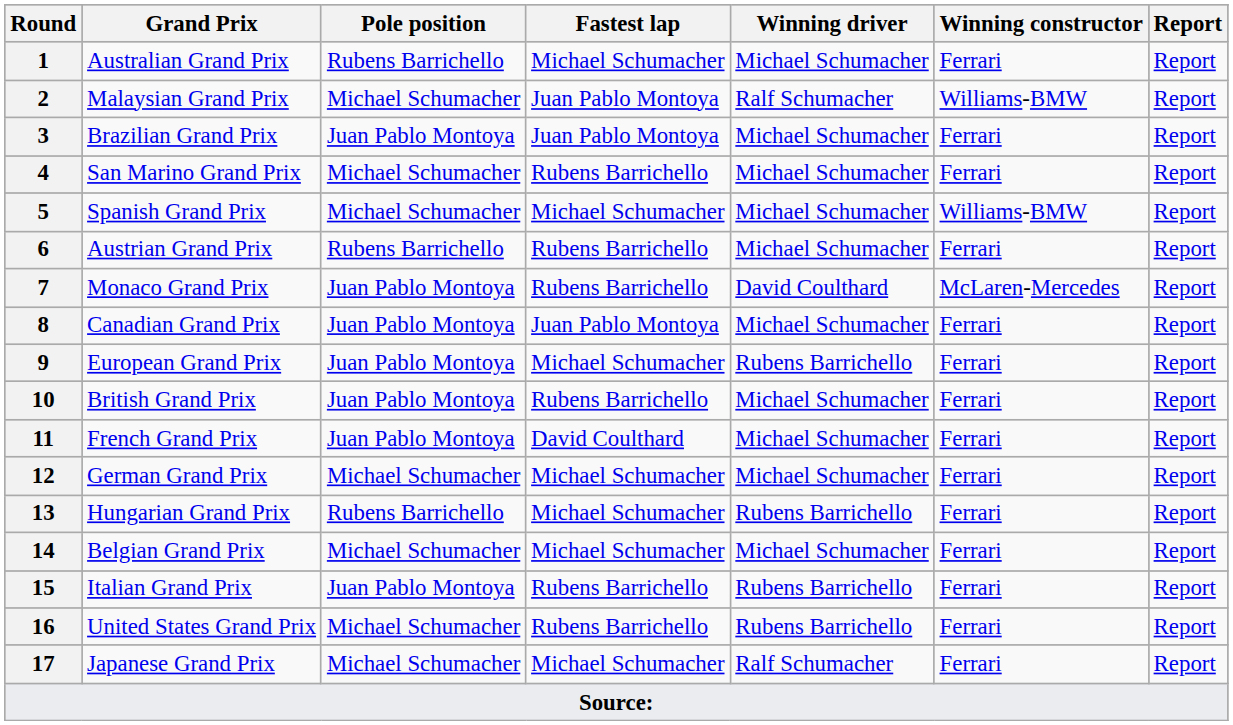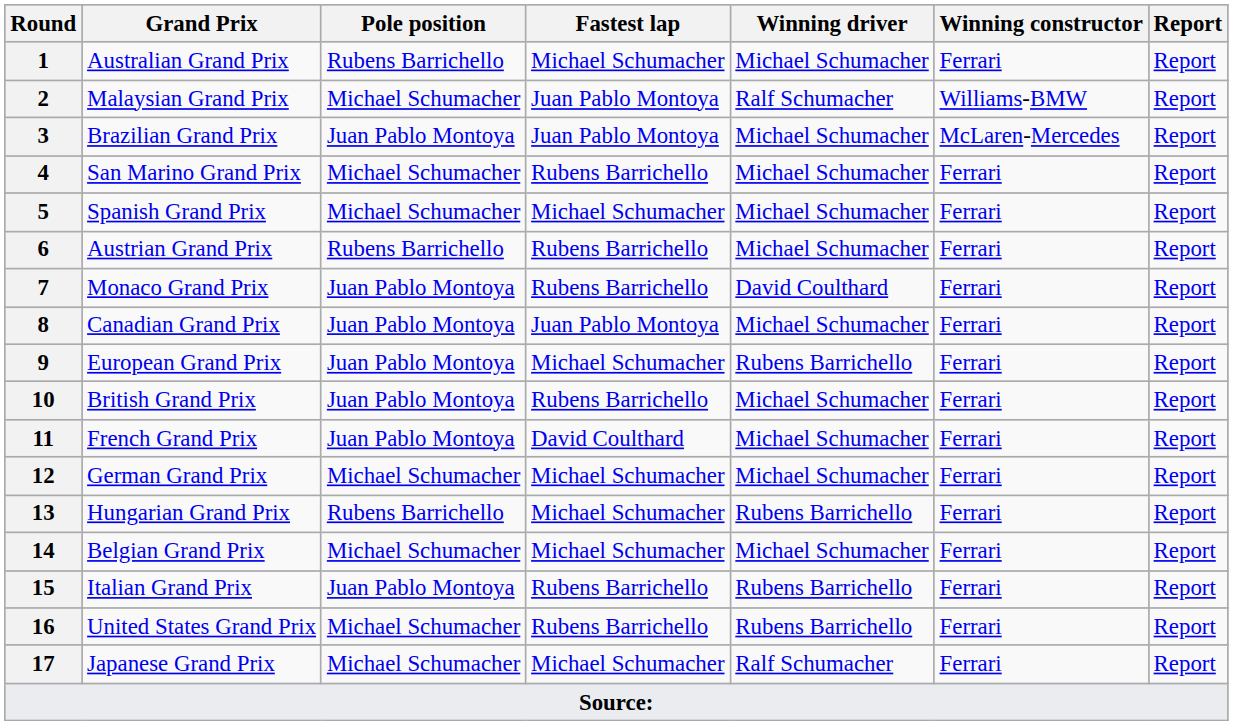 <table class="wikitable sortable" style="font-size: 85%">
 <tr>
 <th>Round</th>
 <th>Grand Prix</th>
 <th>Pole position</th>
 <th>Fastest lap</th>
 <th>Winning driver</th>
 <th>Winning constructor</th>
 <th class="unsortable">Report</th>
 </tr>
 <tr>
 <th>1</th>
 <td> <a href='#'>Australian Grand Prix</a></td>
 <td> <a href='#'>Rubens Barrichello</a></td>
 <td> <a href='#'>Michael Schumacher</a></td>
 <td nowrap> <a href='#'>Michael Schumacher</a></td>
 <td> <a href='#'>Ferrari</a></td>
 <td><a href='#'>Report</a></td>
 </tr>
 <tr>
 <th>2</th>
 <td> <a href='#'>Malaysian Grand Prix</a></td>
 <td nowrap> <a href='#'>Michael Schumacher</a></td>
 <td> <a href='#'>Juan Pablo Montoya</a></td>
 <td> <a href='#'>Ralf Schumacher</a></td>
 <td> <a href='#'>Williams</a>-<a href='#'>BMW</a></td>
 <td><a href='#'>Report</a></td>
 </tr>
 <tr>
 <th>3</th>
 <td> <a href='#'>Brazilian Grand Prix</a></td>
 <td nowrap> <a href='#'>Juan Pablo Montoya</a></td>
 <td nowrap> <a href='#'>Juan Pablo Montoya</a></td>
 <td> <a href='#'>Michael Schumacher</a></td>
-<td> <a href='#'>Ferrari</a></td>
+<td nowrap> <a href='#'>McLaren</a>-<a href='#'>Mercedes</a></td>
 <td><a href='#'>Report</a></td>
 </tr>
 <tr>
 <th>4</th>
 <td> <a href='#'>San Marino Grand Prix</a></td>
 <td> <a href='#'>Michael Schumacher</a></td>
 <td> <a href='#'>Rubens Barrichello</a></td>
 <td> <a href='#'>Michael Schumacher</a></td>
 <td> <a href='#'>Ferrari</a></td>
 <td><a href='#'>Report</a></td>
 </tr>
 <tr>
 <th>5</th>
 <td> <a href='#'>Spanish Grand Prix</a></td>
 <td> <a href='#'>Michael Schumacher</a></td>
 <td> <a href='#'>Michael Schumacher</a></td>
 <td> <a href='#'>Michael Schumacher</a></td>
-<td> <a href='#'>Williams</a>-<a href='#'>BMW</a></td>
+<td> <a href='#'>Ferrari</a></td>
 <td><a href='#'>Report</a></td>
 </tr>
 <tr>
 <th>6</th>
 <td> <a href='#'>Austrian Grand Prix</a></td>
 <td> <a href='#'>Rubens Barrichello</a></td>
 <td> <a href='#'>Rubens Barrichello</a></td>
 <td> <a href='#'>Michael Schumacher</a></td>
 <td> <a href='#'>Ferrari</a></td>
 <td><a href='#'>Report</a></td>
 </tr>
 <tr>
 <th>7</th>
 <td> <a href='#'>Monaco Grand Prix</a></td>
 <td> <a href='#'>Juan Pablo Montoya</a></td>
 <td> <a href='#'>Rubens Barrichello</a></td>
 <td nowrap> <a href='#'>David Coulthard</a></td>
-<td nowrap> <a href='#'>McLaren</a>-<a href='#'>Mercedes</a></td>
+<td> <a href='#'>Ferrari</a></td>
 <td><a href='#'>Report</a></td>
 </tr>
 <tr>
 <th>8</th>
 <td> <a href='#'>Canadian Grand Prix</a></td>
 <td> <a href='#'>Juan Pablo Montoya</a></td>
 <td> <a href='#'>Juan Pablo Montoya</a></td>
 <td> <a href='#'>Michael Schumacher</a></td>
 <td> <a href='#'>Ferrari</a></td>
 <td><a href='#'>Report</a></td>
 </tr>
 <tr>
 <th>9</th>
 <td> <a href='#'>European Grand Prix</a></td>
 <td> <a href='#'>Juan Pablo Montoya</a></td>
 <td> <a href='#'>Michael Schumacher</a></td>
 <td> <a href='#'>Rubens Barrichello</a></td>
 <td> <a href='#'>Ferrari</a></td>
 <td><a href='#'>Report</a></td>
 </tr>
 <tr>
 <th>10</th>
 <td> <a href='#'>British Grand Prix</a></td>
 <td> <a href='#'>Juan Pablo Montoya</a></td>
 <td> <a href='#'>Rubens Barrichello</a></td>
 <td> <a href='#'>Michael Schumacher</a></td>
 <td> <a href='#'>Ferrari</a></td>
 <td><a href='#'>Report</a></td>
 </tr>
 <tr>
 <th>11</th>
 <td> <a href='#'>French Grand Prix</a></td>
 <td> <a href='#'>Juan Pablo Montoya</a></td>
 <td> <a href='#'>David Coulthard</a></td>
 <td> <a href='#'>Michael Schumacher</a></td>
 <td> <a href='#'>Ferrari</a></td>
 <td><a href='#'>Report</a></td>
 </tr>
 <tr>
 <th>12</th>
 <td> <a href='#'>German Grand Prix</a></td>
 <td> <a href='#'>Michael Schumacher</a></td>
 <td> <a href='#'>Michael Schumacher</a></td>
 <td> <a href='#'>Michael Schumacher</a></td>
 <td> <a href='#'>Ferrari</a></td>
 <td><a href='#'>Report</a></td>
 </tr>
 <tr>
 <th>13</th>
 <td> <a href='#'>Hungarian Grand Prix</a></td>
 <td> <a href='#'>Rubens Barrichello</a></td>
 <td> <a href='#'>Michael Schumacher</a></td>
 <td> <a href='#'>Rubens Barrichello</a></td>
 <td> <a href='#'>Ferrari</a></td>
 <td><a href='#'>Report</a></td>
 </tr>
 <tr>
 <th>14</th>
 <td> <a href='#'>Belgian Grand Prix</a></td>
 <td nowrap> <a href='#'>Michael Schumacher</a></td>
 <td> <a href='#'>Michael Schumacher</a></td>
 <td> <a href='#'>Michael Schumacher</a></td>
 <td> <a href='#'>Ferrari</a></td>
 <td><a href='#'>Report</a></td>
 </tr>
 <tr>
 <th>15</th>
 <td> <a href='#'>Italian Grand Prix</a></td>
 <td> <a href='#'>Juan Pablo Montoya</a></td>
 <td> <a href='#'>Rubens Barrichello</a></td>
 <td> <a href='#'>Rubens Barrichello</a></td>
 <td> <a href='#'>Ferrari</a></td>
 <td><a href='#'>Report</a></td>
 </tr>
 <tr>
 <th>16</th>
 <td nowrap> <a href='#'>United States Grand Prix</a></td>
 <td>  <a href='#'>Michael Schumacher</a></td>
 <td> <a href='#'>Rubens Barrichello</a></td>
 <td> <a href='#'>Rubens Barrichello</a></td>
 <td> <a href='#'>Ferrari</a></td>
 <td><a href='#'>Report</a></td>
 </tr>
 <tr>
 <th>17</th>
 <td> <a href='#'>Japanese Grand Prix</a></td>
 <td> <a href='#'>Michael Schumacher</a></td>
 <td> <a href='#'>Michael Schumacher</a></td>
 <td> <a href='#'>Ralf Schumacher</a></td>
 <td> <a href='#'>Ferrari</a></td>
 <td><a href='#'>Report</a></td>
 </tr>
 <tr class="sortbottom">
 <td colspan="7" style="background-color:#EAECF0;text-align:center"><strong>Source:</strong></td>
 </tr>
 </table>
